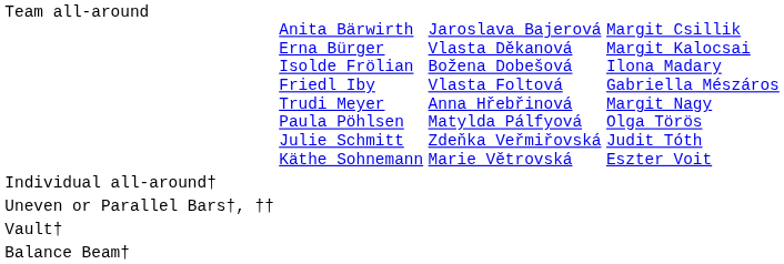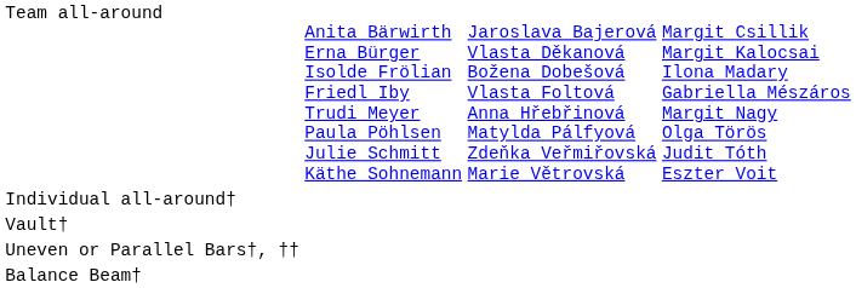 <table>
 <tr valign="top">
 <td>Team all-around<br></td>
 <td><br><a href='#'>Anita Bärwirth</a><br><a href='#'>Erna Bürger</a><br><a href='#'>Isolde Frölian</a><br><a href='#'>Friedl Iby</a><br><a href='#'>Trudi Meyer</a><br><a href='#'>Paula Pöhlsen</a><br><a href='#'>Julie Schmitt</a><br><a href='#'>Käthe Sohnemann</a></td>
 <td><br><a href='#'>Jaroslava Bajerová</a><br><a href='#'>Vlasta Děkanová</a><br><a href='#'>Božena Dobešová</a><br><a href='#'>Vlasta Foltová</a><br><a href='#'>Anna Hřebřinová</a><br><a href='#'>Matylda Pálfyová</a><br><a href='#'>Zdeňka Veřmiřovská</a><br><a href='#'>Marie Větrovská</a></td>
 <td><br><a href='#'>Margit Csillik</a><br><a href='#'>Margit Kalocsai</a><br><a href='#'>Ilona Madary</a><br><a href='#'>Gabriella Mészáros</a><br><a href='#'>Margit Nagy</a><br><a href='#'>Olga Törös</a><br><a href='#'>Judit Tóth</a><br><a href='#'>Eszter Voit</a></td>
 </tr>
 <tr valign="top">
 <td>Individual all-around†<br></td>
 <td></td>
 <td></td>
 <td></td>
 </tr>
 <tr valign="top">
-<td>Uneven or Parallel Bars†, ††<br></td>
+<td>Vault†<br></td>
 <td></td>
 <td></td>
 <td></td>
 </tr>
 <tr valign="top">
-<td>Vault†<br></td>
+<td>Uneven or Parallel Bars†, ††<br></td>
 <td></td>
 <td></td>
 <td></td>
 </tr>
 <tr valign="top">
 <td>Balance Beam†<br></td>
 <td></td>
 <td></td>
 <td><br></td>
 </tr>
 </table>
